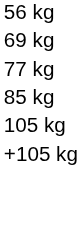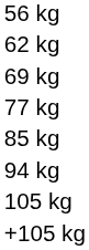 <table>
 <tr>
 <td>56 kg<br> </td>
+<td></td>
+<td></td>
+<td></td>
+</tr>
+<tr>
+<td>62 kg<br></td>
 <td></td>
 <td></td>
 <td></td>
 </tr>
 <tr>
 <td>69 kg<br> </td>
 <td></td>
 <td></td>
 <td></td>
 </tr>
 <tr>
 <td>77 kg<br></td>
 <td></td>
 <td></td>
 <td></td>
 </tr>
 <tr>
 <td>85 kg<br> </td>
 <td></td>
 <td></td>
 <td></td>
 </tr>
 <tr>
+<td>94 kg<br> </td>
+<td></td>
+<td></td>
+<td></td>
+</tr>
+<tr>
 <td>105 kg<br> </td>
 <td></td>
 <td></td>
 <td></td>
 </tr>
 <tr>
 <td>+105 kg<br> </td>
 <td></td>
 <td></td>
 <td></td>
 </tr>
 </table>
